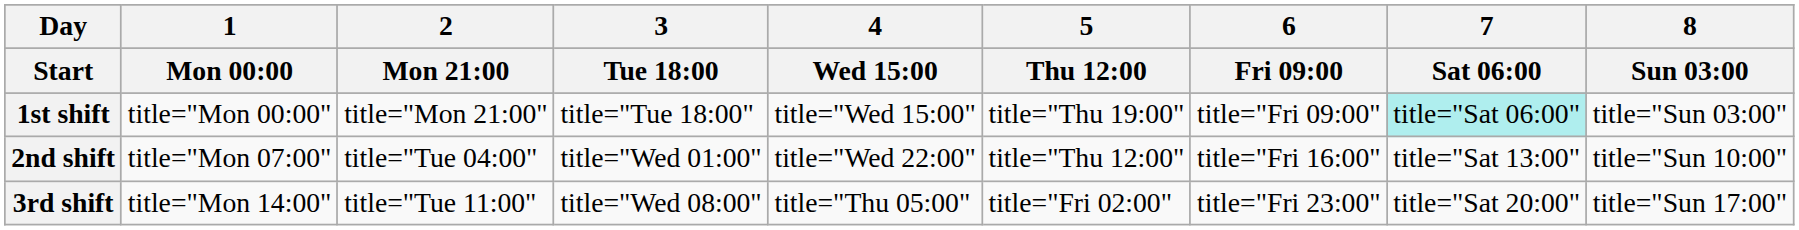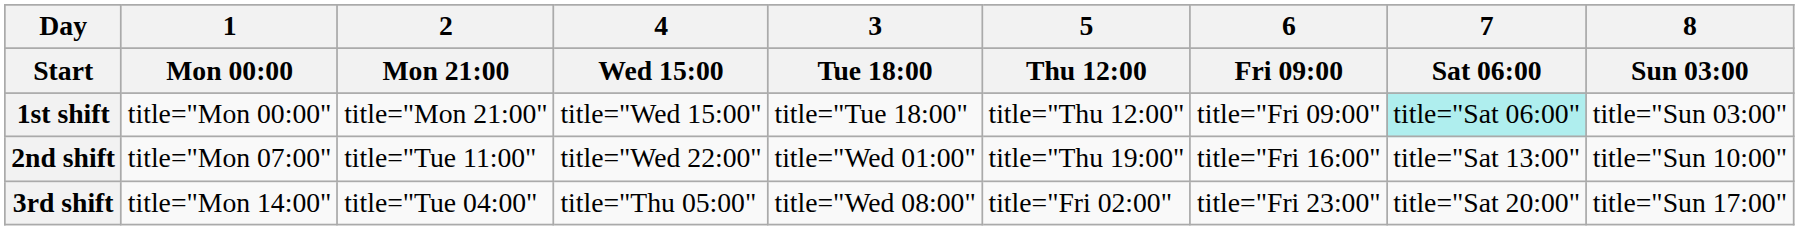 <table class="wikitable">
 <tr>
 <th>Day</th>
 <th>1</th>
 <th>2</th>
+<th>4</th>
 <th>3</th>
-<th>4</th>
 <th>5</th>
 <th>6</th>
 <th>7</th>
 <th>8</th>
 </tr>
 <tr>
 <th>Start</th>
 <th>Mon 00:00</th>
 <th>Mon 21:00</th>
+<th>Wed 15:00</th>
 <th>Tue 18:00</th>
-<th>Wed 15:00</th>
 <th>Thu 12:00</th>
 <th>Fri 09:00</th>
 <th>Sat 06:00</th>
 <th>Sun 03:00</th>
 </tr>
 <tr>
 <th>1st shift</th>
 <td>title="Mon 00:00" </td>
 <td>title="Mon 21:00"  </td>
+<td>title="Wed 15:00"  </td>
 <td>title="Tue 18:00"  </td>
-<td>title="Wed 15:00"  </td>
-<td>title="Thu 19:00"  </td>
+<td>title="Thu 12:00" </td>
 <td>title="Fri 09:00" </td>
 <td style="background: paleturquoise;">title="Sat 06:00" </td>
 <td>title="Sun 03:00" </td>
 </tr>
 <tr>
 <th>2nd shift</th>
 <td>title="Mon 07:00"  </td>
-<td>title="Tue 04:00" </td>
+<td>title="Tue 11:00"  </td>
+<td>title="Wed 22:00"  </td>
 <td>title="Wed 01:00"  </td>
-<td>title="Wed 22:00"  </td>
-<td>title="Thu 12:00" </td>
+<td>title="Thu 19:00"  </td>
 <td>title="Fri 16:00" </td>
 <td>title="Sat 13:00" </td>
 <td>title="Sun 10:00" </td>
 </tr>
 <tr>
 <th>3rd shift</th>
 <td>title="Mon 14:00"  </td>
-<td>title="Tue 11:00"  </td>
+<td>title="Tue 04:00" </td>
+<td>title="Thu 05:00"  </td>
 <td>title="Wed 08:00" </td>
-<td>title="Thu 05:00"  </td>
 <td>title="Fri 02:00"  </td>
 <td>title="Fri 23:00" </td>
 <td>title="Sat 20:00" </td>
 <td>title="Sun 17:00" </td>
 </tr>
 </table>
